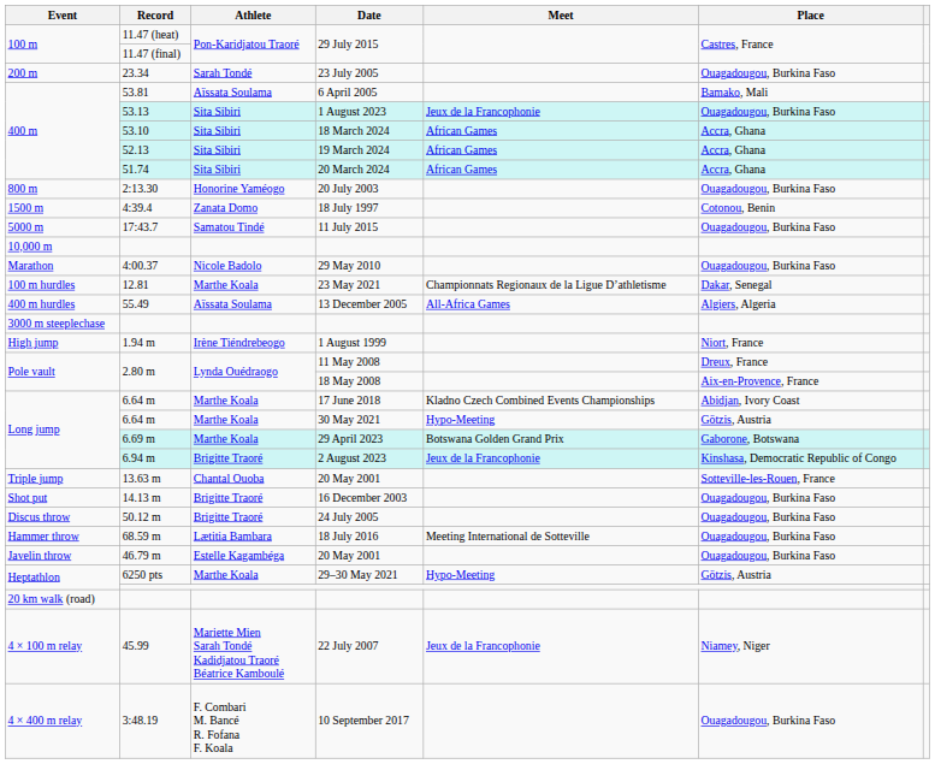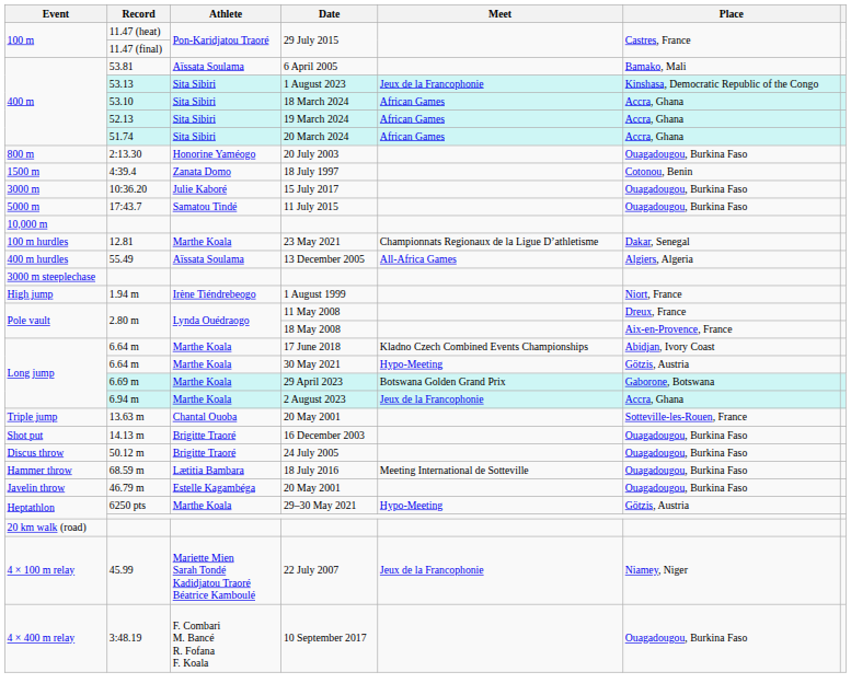 <table class="wikitable" style="font-size:95%; width: 95%;">
 <tr>
 <th>Event</th>
 <th>Record</th>
 <th>Athlete</th>
 <th>Date</th>
 <th>Meet</th>
 <th>Place</th>
 <th></th>
 </tr>
 <tr>
 <td rowspan=2><a href='#'>100 m</a></td>
 <td>11.47  (heat)</td>
 <td rowspan=2><a href='#'>Pon-Karidjatou Traoré</a></td>
 <td rowspan=2>29 July 2015</td>
 <td rowspan=2></td>
 <td rowspan=2><a href='#'>Castres</a>, France</td>
 <td rowspan=2></td>
 </tr>
 <tr>
 <td>11.47  (final)</td>
 </tr>
 <tr>
-<td><a href='#'>200 m</a></td>
-<td>23.34 </td>
-<td><a href='#'>Sarah Tondé</a></td>
-<td>23 July 2005</td>
-<td></td>
-<td><a href='#'>Ouagadougou</a>, Burkina Faso</td>
-<td></td>
-</tr>
-<tr>
 <td rowspan=5><a href='#'>400 m</a></td>
 <td>53.81</td>
 <td><a href='#'>Aïssata Soulama</a></td>
 <td>6 April 2005</td>
 <td></td>
 <td><a href='#'>Bamako</a>, Mali</td>
 <td></td>
 </tr>
 <tr bgcolor=#CEF6F5>
 <td>53.13</td>
 <td><a href='#'>Sita Sibiri</a></td>
 <td>1 August 2023</td>
 <td><a href='#'>Jeux de la Francophonie</a></td>
-<td><a href='#'>Ouagadougou</a>, Burkina Faso</td>
+<td><a href='#'>Kinshasa</a>, Democratic Republic of the Congo</td>
 <td></td>
 </tr>
 <tr bgcolor="#CEF6F5">
 <td>53.10</td>
 <td><a href='#'>Sita Sibiri</a></td>
 <td>18 March 2024</td>
 <td><a href='#'>African Games</a></td>
 <td><a href='#'>Accra</a>, Ghana</td>
 <td></td>
 </tr>
 <tr bgcolor="#CEF6F5">
 <td>52.13</td>
 <td><a href='#'>Sita Sibiri</a></td>
 <td>19 March 2024</td>
 <td><a href='#'>African Games</a></td>
 <td><a href='#'>Accra</a>, Ghana</td>
 <td></td>
 </tr>
 <tr bgcolor="#CEF6F5">
 <td>51.74</td>
 <td><a href='#'>Sita Sibiri</a></td>
 <td>20 March 2024</td>
 <td><a href='#'>African Games</a></td>
 <td><a href='#'>Accra</a>, Ghana</td>
 <td></td>
 </tr>
 <tr>
 <td><a href='#'>800 m</a></td>
 <td>2:13.30</td>
 <td><a href='#'>Honorine Yaméogo</a></td>
 <td>20 July 2003</td>
 <td></td>
 <td><a href='#'>Ouagadougou</a>, Burkina Faso</td>
 <td></td>
 </tr>
 <tr>
 <td><a href='#'>1500 m</a></td>
 <td>4:39.4 </td>
 <td><a href='#'>Zanata Domo</a></td>
 <td>18 July 1997</td>
 <td></td>
 <td><a href='#'>Cotonou</a>, Benin</td>
 <td></td>
 </tr>
 <tr>
+<td><a href='#'>3000 m</a></td>
+<td>10:36.20</td>
+<td><a href='#'>Julie Kaboré</a></td>
+<td>15 July 2017</td>
+<td></td>
+<td><a href='#'>Ouagadougou</a>, Burkina Faso</td>
+<td></td>
+</tr>
+<tr>
 <td><a href='#'>5000 m</a></td>
 <td>17:43.7 </td>
 <td><a href='#'>Samatou Tindé</a></td>
 <td>11 July 2015</td>
 <td></td>
 <td><a href='#'>Ouagadougou</a>, Burkina Faso</td>
 <td></td>
 </tr>
 <tr>
 <td><a href='#'>10,000 m</a></td>
 <td></td>
 <td></td>
 <td></td>
 <td></td>
 <td></td>
-<td></td>
-</tr>
-<tr>
-<td><a href='#'>Marathon</a></td>
-<td>4:00.37</td>
-<td><a href='#'>Nicole Badolo</a></td>
-<td>29 May 2010</td>
-<td></td>
-<td><a href='#'>Ouagadougou</a>, Burkina Faso</td>
 <td></td>
 </tr>
 <tr>
 <td><a href='#'>100 m hurdles</a></td>
 <td>12.81 </td>
 <td><a href='#'>Marthe Koala</a></td>
 <td>23 May 2021</td>
 <td>Championnats Regionaux de la Ligue D’athletisme</td>
 <td><a href='#'>Dakar</a>, Senegal</td>
 <td></td>
 </tr>
 <tr>
 <td><a href='#'>400 m hurdles</a></td>
 <td>55.49</td>
 <td><a href='#'>Aïssata Soulama</a></td>
 <td>13 December 2005</td>
 <td><a href='#'>All-Africa Games</a></td>
 <td><a href='#'>Algiers</a>, Algeria</td>
 <td></td>
 </tr>
 <tr>
 <td><a href='#'>3000 m steeplechase</a></td>
 <td></td>
 <td></td>
 <td></td>
 <td></td>
 <td></td>
 <td></td>
 </tr>
 <tr>
 <td><a href='#'>High jump</a></td>
 <td>1.94 m</td>
 <td><a href='#'>Irène Tiéndrebeogo</a></td>
 <td>1 August 1999</td>
 <td></td>
 <td><a href='#'>Niort</a>, France</td>
 <td></td>
 </tr>
 <tr>
 <td rowspan=2><a href='#'>Pole vault</a></td>
 <td rowspan=2>2.80 m</td>
 <td rowspan=2><a href='#'>Lynda Ouédraogo</a></td>
 <td>11 May 2008</td>
 <td></td>
 <td><a href='#'>Dreux</a>, France</td>
 <td></td>
 </tr>
 <tr>
 <td>18 May 2008</td>
 <td></td>
 <td><a href='#'>Aix-en-Provence</a>, France</td>
 <td></td>
 </tr>
 <tr>
 <td rowspan=4><a href='#'>Long jump</a></td>
 <td>6.64 m </td>
 <td><a href='#'>Marthe Koala</a></td>
 <td>17 June 2018</td>
 <td>Kladno Czech Combined Events Championships</td>
 <td><a href='#'>Abidjan</a>, Ivory Coast</td>
 <td></td>
 </tr>
 <tr>
 <td>6.64 m </td>
 <td><a href='#'>Marthe Koala</a></td>
 <td>30 May 2021</td>
 <td><a href='#'>Hypo-Meeting</a></td>
 <td><a href='#'>Götzis</a>, Austria</td>
 <td></td>
 </tr>
 <tr bgcolor="#CEF6F5">
 <td>6.69 m  </td>
 <td><a href='#'>Marthe Koala</a></td>
 <td>29 April 2023</td>
 <td>Botswana Golden Grand Prix</td>
 <td><a href='#'>Gaborone</a>, Botswana</td>
 <td></td>
 </tr>
 <tr bgcolor=#CEF6F5>
 <td>6.94 m </td>
-<td><a href='#'>Brigitte Traoré</a></td>
+<td><a href='#'>Marthe Koala</a></td>
 <td>2 August 2023</td>
 <td><a href='#'>Jeux de la Francophonie</a></td>
-<td><a href='#'>Kinshasa</a>, Democratic Republic of Congo</td>
+<td><a href='#'>Accra</a>, Ghana</td>
 <td></td>
 </tr>
 <tr>
 <td><a href='#'>Triple jump</a></td>
 <td>13.63 m </td>
 <td><a href='#'>Chantal Ouoba</a></td>
 <td>20 May 2001</td>
 <td></td>
 <td><a href='#'>Sotteville-les-Rouen</a>, France</td>
 <td></td>
 </tr>
 <tr>
 <td><a href='#'>Shot put</a></td>
 <td>14.13 m</td>
 <td><a href='#'>Brigitte Traoré</a></td>
 <td>16 December 2003</td>
 <td></td>
 <td><a href='#'>Ouagadougou</a>, Burkina Faso</td>
 <td></td>
 </tr>
 <tr>
 <td><a href='#'>Discus throw</a></td>
 <td>50.12 m</td>
 <td><a href='#'>Brigitte Traoré</a></td>
 <td>24 July 2005</td>
 <td></td>
 <td><a href='#'>Ouagadougou</a>, Burkina Faso</td>
 <td></td>
 </tr>
 <tr>
 <td><a href='#'>Hammer throw</a></td>
 <td>68.59 m</td>
 <td><a href='#'>Lætitia Bambara</a></td>
 <td>18 July 2016</td>
 <td>Meeting International de Sotteville</td>
 <td><a href='#'>Ouagadougou</a>, Burkina Faso</td>
 <td></td>
 </tr>
 <tr>
 <td><a href='#'>Javelin throw</a></td>
 <td>46.79 m</td>
 <td><a href='#'>Estelle Kagambéga</a></td>
 <td>20 May 2001</td>
 <td></td>
 <td><a href='#'>Ouagadougou</a>, Burkina Faso</td>
 <td></td>
 </tr>
 <tr>
 <td rowspan=2><a href='#'>Heptathlon</a></td>
 <td>6250 pts</td>
 <td><a href='#'>Marthe Koala</a></td>
 <td>29–30 May 2021</td>
 <td><a href='#'>Hypo-Meeting</a></td>
 <td><a href='#'>Götzis</a>, Austria</td>
 <td></td>
 </tr>
 <tr>
 <td colspan=5></td>
 <td></td>
 </tr>
 <tr>
 <td><a href='#'>20 km walk</a> (road)</td>
 <td></td>
 <td></td>
 <td></td>
 <td></td>
 <td></td>
 <td></td>
 </tr>
 <tr>
 <td><a href='#'>4 × 100 m relay</a></td>
 <td>45.99</td>
 <td><br><a href='#'>Mariette Mien</a><br><a href='#'>Sarah Tondé</a><br><a href='#'>Kadidjatou Traoré</a><br><a href='#'>Béatrice Kamboulé</a></td>
 <td>22 July 2007</td>
 <td><a href='#'>Jeux de la Francophonie</a></td>
 <td><a href='#'>Niamey</a>, Niger</td>
 <td></td>
 </tr>
 <tr>
 <td><a href='#'>4 × 400 m relay</a></td>
 <td>3:48.19</td>
 <td><br>F. Combari<br>M. Bancé<br>R. Fofana<br>F. Koala</td>
 <td>10 September 2017</td>
 <td></td>
 <td><a href='#'>Ouagadougou</a>, Burkina Faso</td>
 <td></td>
 </tr>
 </table>
